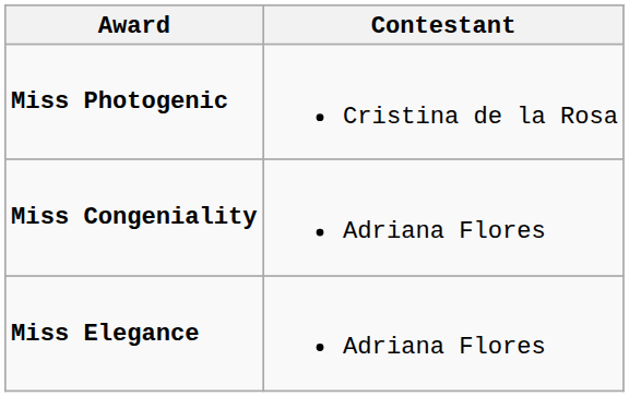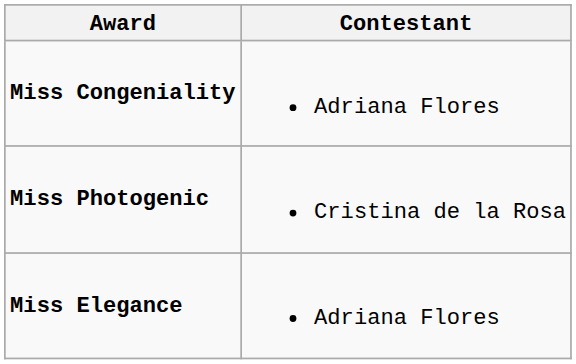 <table class="wikitable">
 <tr>
 <th>Award</th>
 <th>Contestant</th>
 </tr>
 <tr>
+<td><strong>Miss Congeniality</strong></td>
+<td><br><ul><li>Adriana Flores</li></ul></td>
+</tr>
+<tr>
 <td><strong>Miss Photogenic</strong></td>
 <td><br><ul><li>Cristina de la Rosa</li></ul></td>
-</tr>
-<tr>
-<td><strong>Miss Congeniality</strong></td>
-<td><br><ul><li>Adriana Flores</li></ul></td>
 </tr>
 <tr>
 <td><strong>Miss Elegance</strong></td>
 <td><br><ul><li>Adriana Flores</li></ul></td>
 </tr>
 </table>
